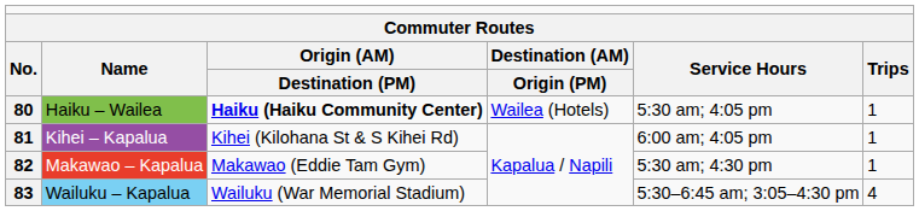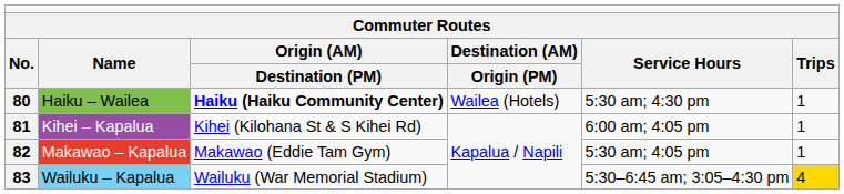 <table class="wikitable" style="font-size:90%;">
 <tr>
 <td colspan=6 style="text-align:center"></td>
 </tr>
 <tr>
 <th colspan="6">Commuter Routes</th>
 </tr>
 <tr>
 <th rowspan=2>No.</th>
 <th rowspan=2>Name</th>
 <th>Origin (AM)</th>
 <th>Destination (AM)</th>
 <th rowspan=2>Service Hours</th>
 <th rowspan=2>Trips</th>
 </tr>
 <tr>
 <th>Destination (PM)</th>
 <th>Origin (PM)</th>
 </tr>
 <tr>
 <th>80</th>
 <td style="background:#80bf4b;color:#000">Haiku – Wailea</td>
 <td><strong><a href='#'>Haiku</a> (Haiku Community Center)</strong></td>
 <td><a href='#'>Wailea</a> (Hotels)</td>
-<td>5:30 am; 4:05 pm</td>
+<td>5:30 am; 4:30 pm</td>
 <td>1</td>
 </tr>
 <tr>
 <th>81</th>
 <td style="background:#954ea4;color:#fff">Kihei – Kapalua</td>
 <td><a href='#'>Kihei</a> (Kilohana St & S Kihei Rd)</td>
 <td rowspan=3><a href='#'>Kapalua</a> / <a href='#'>Napili</a></td>
 <td>6:00 am; 4:05 pm</td>
 <td>1</td>
 </tr>
 <tr>
 <th>82</th>
 <td style="background:#e93d2b;color:#fff">Makawao – Kapalua</td>
 <td><a href='#'>Makawao</a> (Eddie Tam Gym)</td>
-<td>5:30 am; 4:30 pm</td>
+<td>5:30 am; 4:05 pm</td>
 <td>1</td>
 </tr>
 <tr>
 <th>83</th>
 <td style="background:#7ad0f3;color:#000">Wailuku – Kapalua</td>
 <td><a href='#'>Wailuku</a> (War Memorial Stadium)</td>
 <td>5:30–6:45 am; 3:05–4:30 pm</td>
-<td>4</td>
+<td style="background: gold;">4</td>
 </tr>
 <tr>
 </tr>
 </table>
